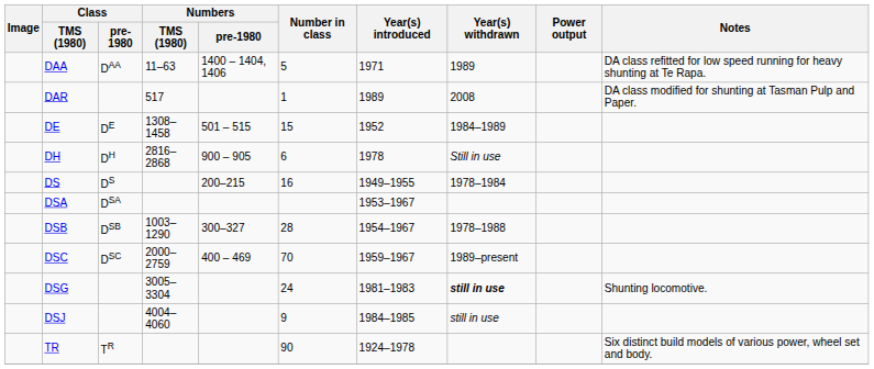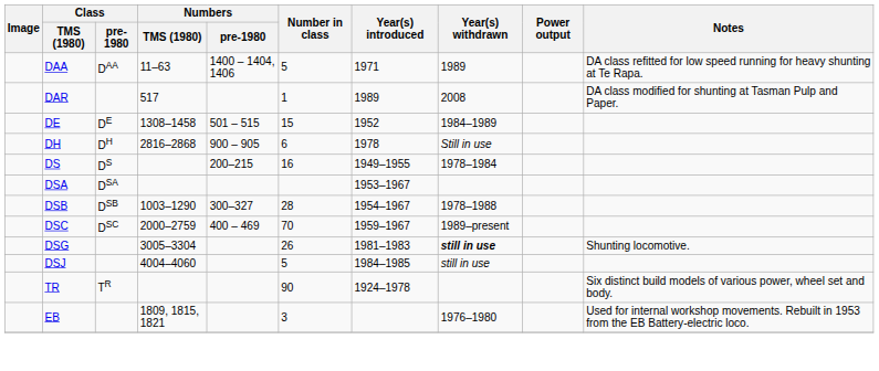 <table class="wikitable" border="1">
 <tr>
 <th rowspan=2>Image</th>
 <th colspan=2>Class</th>
 <th colspan=2>Numbers</th>
 <th rowspan=2>Number in class</th>
 <th rowspan=2>Year(s) introduced</th>
 <th rowspan=2>Year(s) withdrawn</th>
 <th rowspan=2>Power output</th>
 <th rowspan=2>Notes</th>
 </tr>
 <tr>
 <th>TMS (1980)</th>
 <th>pre-1980</th>
 <th>TMS (1980)</th>
 <th>pre-1980</th>
 </tr>
 <tr>
 <td></td>
 <td><a href='#'>DAA</a></td>
 <td>D<sup>AA</sup></td>
 <td>11–63</td>
 <td>1400 – 1404, 1406</td>
 <td>5</td>
 <td>1971</td>
 <td>1989</td>
 <td></td>
 <td>DA class refitted for low speed running for heavy shunting at Te Rapa.</td>
 </tr>
 <tr>
 <td></td>
 <td><a href='#'>DAR</a></td>
 <td></td>
 <td>517</td>
 <td></td>
 <td>1</td>
 <td>1989</td>
 <td>2008</td>
 <td></td>
 <td>DA class modified for shunting at Tasman Pulp and Paper.</td>
 </tr>
 <tr>
 <td></td>
 <td><a href='#'>DE</a></td>
 <td>D<sup>E</sup></td>
 <td>1308–1458</td>
 <td>501 – 515</td>
 <td>15</td>
 <td>1952</td>
 <td>1984–1989</td>
 <td></td>
 <td></td>
 </tr>
 <tr>
 <td></td>
 <td><a href='#'>DH</a></td>
 <td>D<sup>H</sup></td>
 <td>2816–2868</td>
 <td>900 – 905</td>
 <td>6</td>
 <td>1978</td>
 <td><em>Still in use</em></td>
 <td></td>
 <td></td>
 </tr>
 <tr>
 <td></td>
 <td><a href='#'>DS</a></td>
 <td>D<sup>S</sup></td>
 <td></td>
 <td>200–215</td>
 <td>16</td>
 <td>1949–1955</td>
 <td>1978–1984</td>
 <td></td>
 <td></td>
 </tr>
 <tr>
 <td></td>
 <td><a href='#'>DSA</a></td>
 <td>D<sup>SA</sup></td>
 <td></td>
 <td></td>
 <td></td>
 <td>1953–1967</td>
 <td></td>
 <td></td>
 <td></td>
 </tr>
 <tr>
 <td></td>
 <td><a href='#'>DSB</a></td>
 <td>D<sup>SB</sup></td>
 <td>1003–1290</td>
 <td>300–327</td>
 <td>28</td>
 <td>1954–1967</td>
 <td>1978–1988</td>
 <td></td>
 <td></td>
 </tr>
 <tr>
 <td></td>
 <td><a href='#'>DSC</a></td>
 <td>D<sup>SC</sup></td>
 <td>2000–2759</td>
 <td>400 – 469</td>
 <td>70</td>
 <td>1959–1967</td>
 <td>1989–present</td>
 <td></td>
 <td></td>
 </tr>
 <tr>
 <td></td>
 <td><a href='#'>DSG</a></td>
 <td></td>
 <td>3005–3304</td>
 <td></td>
-<td>24</td>
+<td>26</td>
 <td>1981–1983</td>
 <td><strong><em>still in use</em></strong></td>
 <td></td>
 <td>Shunting locomotive.</td>
 </tr>
 <tr>
 <td></td>
 <td><a href='#'>DSJ</a></td>
 <td></td>
 <td>4004–4060</td>
 <td></td>
-<td>9</td>
+<td>5</td>
 <td>1984–1985</td>
 <td><em>still in use</em></td>
 <td></td>
 <td></td>
 </tr>
 <tr>
 <td></td>
 <td><a href='#'>TR</a></td>
 <td>T<sup>R</sup></td>
 <td></td>
 <td></td>
 <td>90</td>
 <td>1924–1978</td>
 <td></td>
 <td></td>
 <td>Six distinct build models of various power, wheel set and body.</td>
 </tr>
 <tr>
+<td></td>
+<td><a href='#'>EB</a></td>
+<td></td>
+<td>1809, 1815, 1821</td>
+<td></td>
+<td>3</td>
+<td></td>
+<td>1976–1980</td>
+<td></td>
+<td>Used for internal workshop movements. Rebuilt in 1953 from the EB Battery-electric loco.</td>
+</tr>
+<tr>
 </tr>
 </table>
